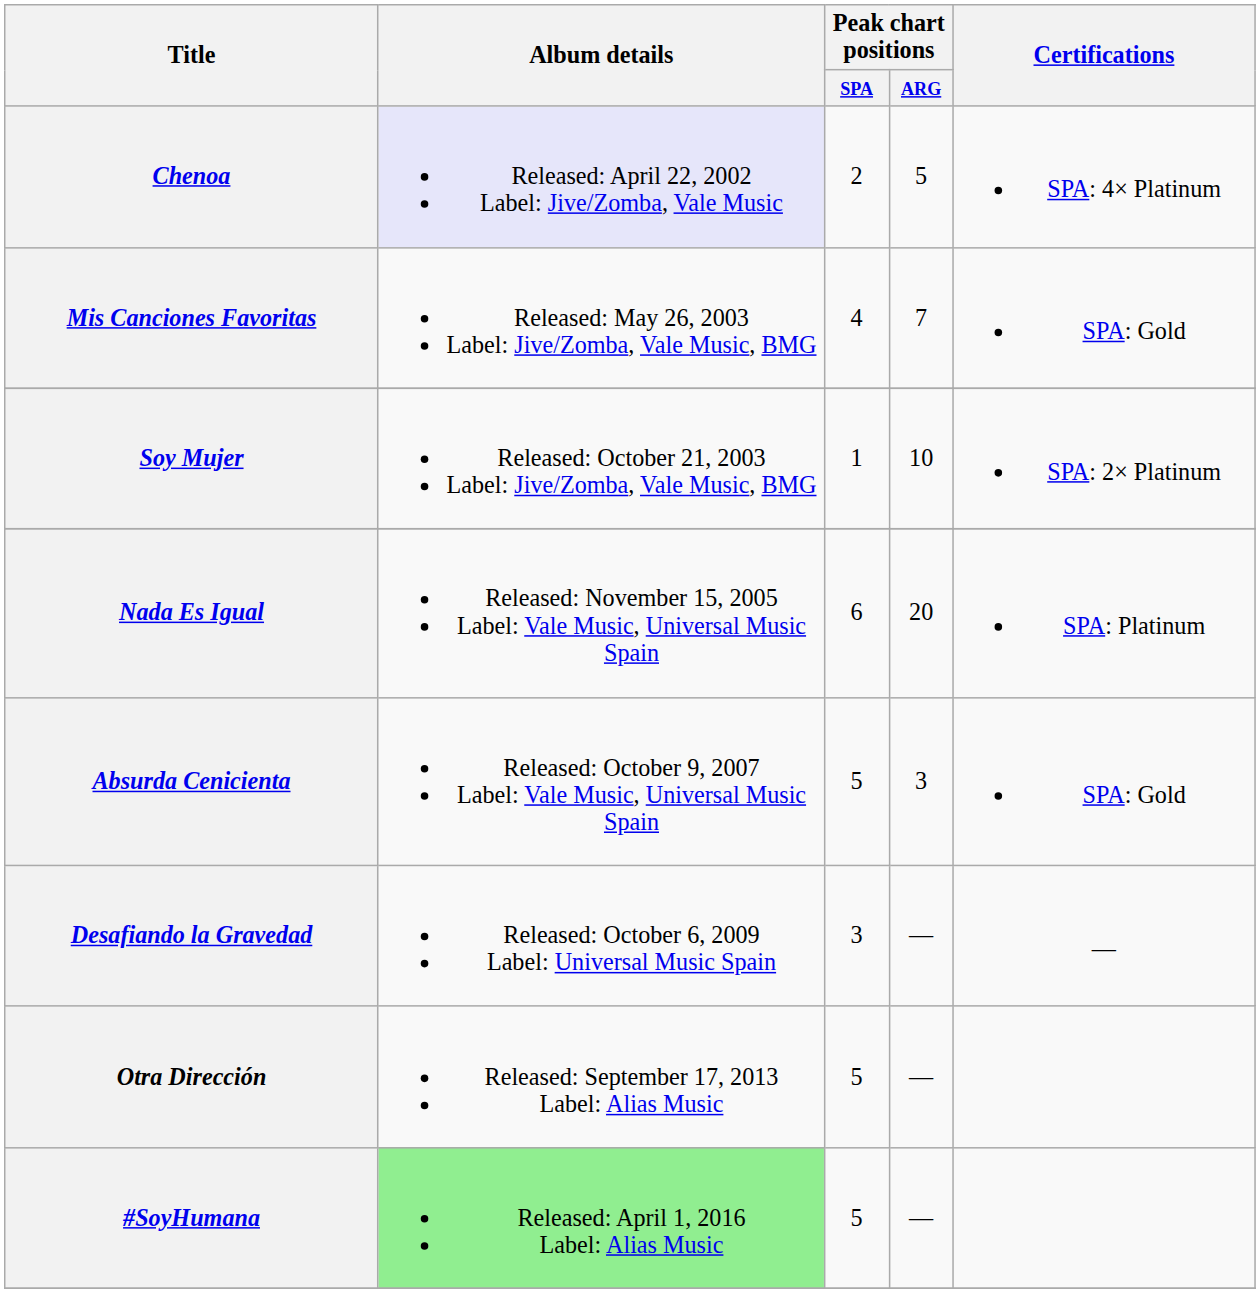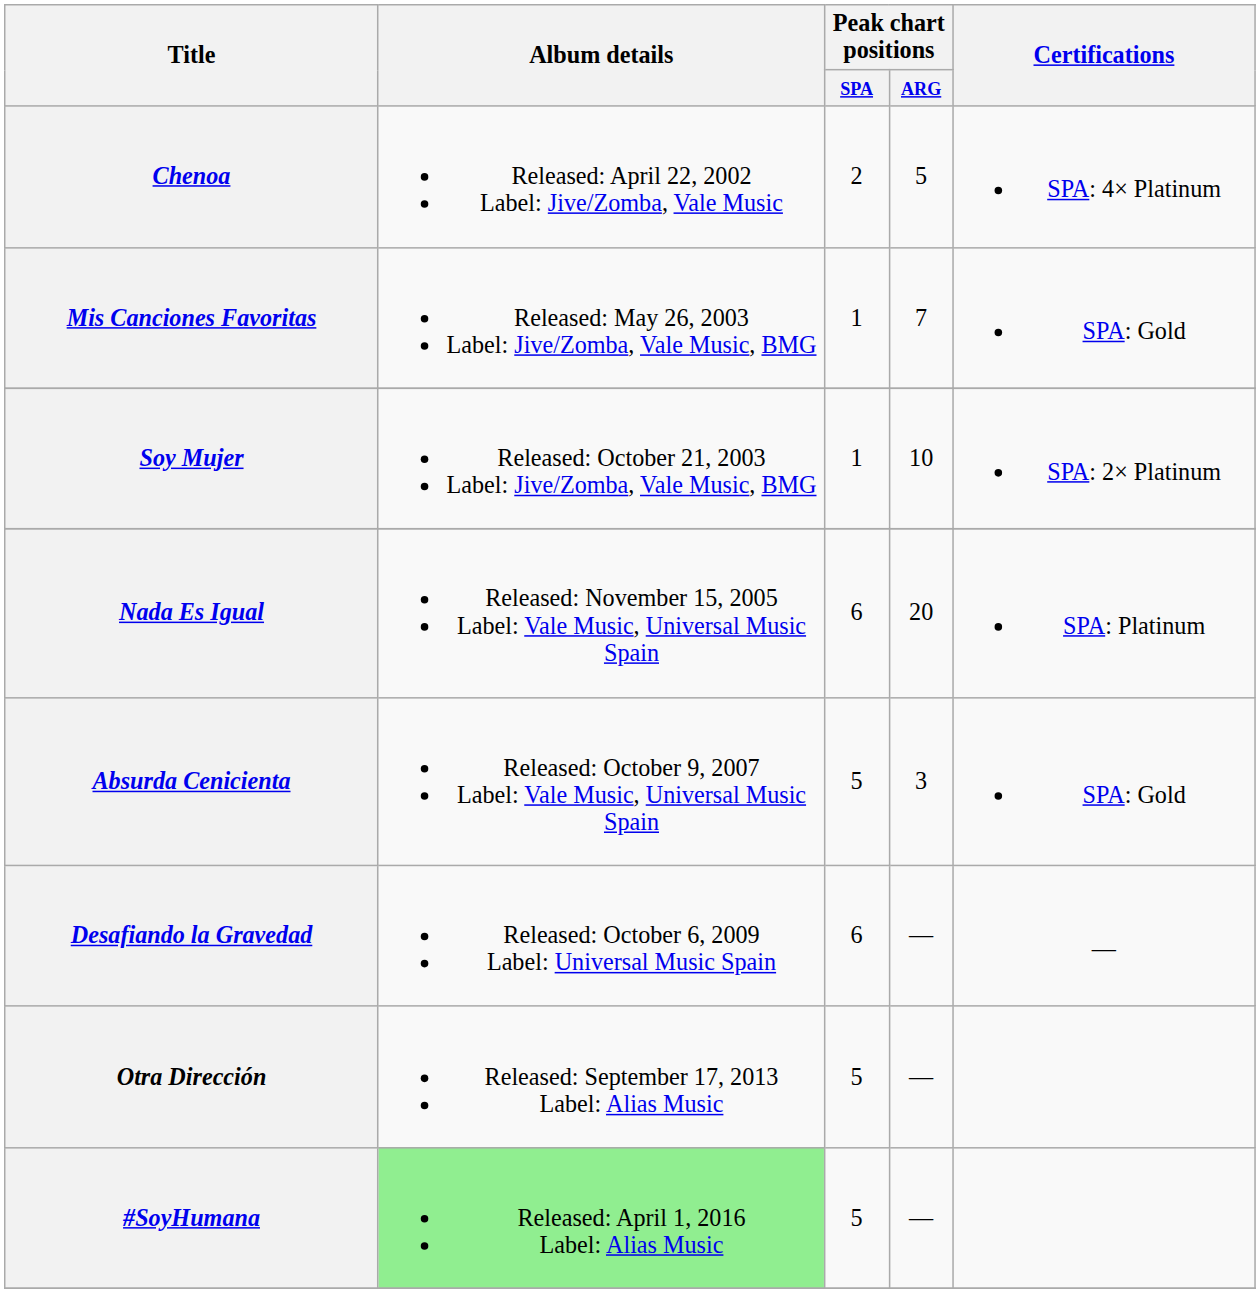 <table class="wikitable plainrowheaders" style="text-align:center;">
 <tr>
 <th scope="col" rowspan="2" style="width:15em;">Title</th>
 <th scope="col" rowspan="2" style="width:18em;">Album details</th>
 <th scope="col" colspan="2">Peak chart positions</th>
 <th scope="col" rowspan="2" style="width:12em;"><a href='#'>Certifications</a></th>
 </tr>
 <tr>
 <th scope="col" style="width:2.5em; font-size:90%;"><small><a href='#'>SPA</a></small></th>
 <th scope="col" style="width:2.5em;font-size:90%;"><small><a href='#'>ARG</a><br></small></th>
 </tr>
 <tr>
 <th scope="row"><em><a href='#'>Chenoa</a></em></th>
-<td style="background: lavender;"><br><ul><li>Released: April 22, 2002</li><li>Label: <a href='#'>Jive/Zomba</a>, <a href='#'>Vale Music</a></li></ul></td>
+<td><br><ul><li>Released: April 22, 2002</li><li>Label: <a href='#'>Jive/Zomba</a>, <a href='#'>Vale Music</a></li></ul></td>
 <td>2</td>
 <td>5</td>
 <td><br><ul><li><a href='#'>SPA</a>: 4× Platinum</li></ul></td>
 </tr>
 <tr>
 <th scope="row"><em><a href='#'>Mis Canciones Favoritas</a></em></th>
 <td><br><ul><li>Released: May 26, 2003</li><li>Label: <a href='#'>Jive/Zomba</a>, <a href='#'>Vale Music</a>, <a href='#'>BMG</a></li></ul></td>
-<td>4</td>
+<td>1</td>
 <td>7</td>
 <td><br><ul><li><a href='#'>SPA</a>: Gold</li></ul></td>
 </tr>
 <tr>
 </tr>
 <tr>
 <th scope="row"><em><a href='#'>Soy Mujer</a></em></th>
 <td><br><ul><li>Released: October 21, 2003</li><li>Label: <a href='#'>Jive/Zomba</a>, <a href='#'>Vale Music</a>, <a href='#'>BMG</a></li></ul></td>
 <td>1</td>
 <td>10</td>
 <td><br><ul><li><a href='#'>SPA</a>: 2× Platinum</li></ul></td>
 </tr>
 <tr>
 </tr>
 <tr>
 <th scope="row"><em><a href='#'>Nada Es Igual</a></em></th>
 <td><br><ul><li>Released: November 15, 2005</li><li>Label: <a href='#'>Vale Music</a>, <a href='#'>Universal Music Spain</a></li></ul></td>
 <td>6</td>
 <td>20</td>
 <td><br><ul><li><a href='#'>SPA</a>: Platinum</li></ul></td>
 </tr>
 <tr>
 <th scope="row"><em><a href='#'>Absurda Cenicienta</a></em></th>
 <td><br><ul><li>Released: October 9, 2007</li><li>Label: <a href='#'>Vale Music</a>, <a href='#'>Universal Music Spain</a></li></ul></td>
 <td>5</td>
 <td>3</td>
 <td><br><ul><li><a href='#'>SPA</a>: Gold</li></ul></td>
 </tr>
 <tr>
 <th scope="row"><em><a href='#'>Desafiando la Gravedad</a></em></th>
 <td><br><ul><li>Released: October 6, 2009</li><li>Label: <a href='#'>Universal Music Spain</a></li></ul></td>
-<td>3</td>
+<td>6</td>
 <td>—</td>
 <td><br>—</td>
 </tr>
 <tr>
 <th scope="row"><em>Otra Dirección</em></th>
 <td><br><ul><li>Released: September 17, 2013</li><li>Label: <a href='#'>Alias Music</a></li></ul></td>
 <td>5</td>
 <td>—</td>
 <td></td>
 </tr>
 <tr>
 <th scope="row"><em><a href='#'>#SoyHumana</a></em></th>
 <td style="background: lightgreen;"><br><ul><li>Released: April 1, 2016</li><li>Label: <a href='#'>Alias Music</a></li></ul></td>
 <td>5</td>
 <td>—</td>
 <td></td>
 </tr>
 <tr>
 </tr>
 </table>
